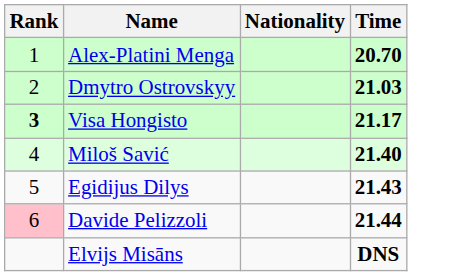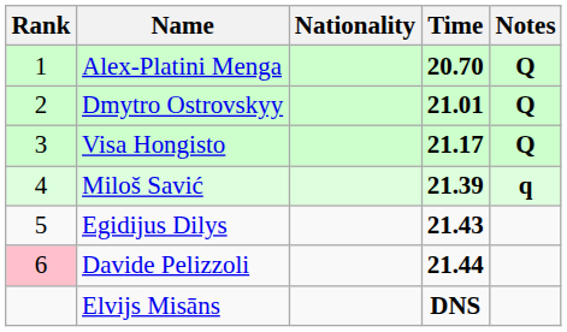 <table class="wikitable sortable" style="text-align:center">
 <tr>
 <th>Rank</th>
 <th>Name</th>
 <th>Nationality</th>
 <th>Time</th>
+<th>Notes</th>
 </tr>
 <tr bgcolor=ccffcc>
 <td>1</td>
 <td align=left><a href='#'>Alex-Platini Menga</a></td>
 <td align=left></td>
 <td><strong>20.70</strong></td>
+<td><strong>Q</strong></td>
 </tr>
 <tr bgcolor=ccffcc>
 <td>2</td>
 <td align=left><a href='#'>Dmytro Ostrovskyy</a></td>
 <td align=left></td>
-<td><strong>21.03</strong></td>
+<td><strong>21.01</strong></td>
+<td><strong>Q</strong></td>
 </tr>
 <tr bgcolor=ccffcc>
-<td><strong>3</strong></td>
+<td>3</td>
 <td align=left><a href='#'>Visa Hongisto</a></td>
 <td align=left></td>
 <td><strong>21.17</strong></td>
+<td><strong>Q</strong></td>
 </tr>
 <tr bgcolor=ddffdd>
 <td>4</td>
 <td align=left><a href='#'>Miloš Savić</a></td>
 <td align=left></td>
-<td><strong>21.40</strong></td>
+<td><strong>21.39</strong></td>
+<td><strong>q</strong></td>
 </tr>
 <tr>
 <td>5</td>
 <td align=left><a href='#'>Egidijus Dilys</a></td>
 <td align=left></td>
 <td><strong>21.43</strong></td>
+<td></td>
 </tr>
 <tr>
 <td style="background: pink;">6</td>
 <td align=left><a href='#'>Davide Pelizzoli</a></td>
 <td align=left></td>
 <td><strong>21.44</strong></td>
+<td></td>
 </tr>
 <tr>
 <td></td>
 <td align=left><a href='#'>Elvijs Misāns</a></td>
 <td align=left></td>
 <td><strong>DNS</strong></td>
+<td></td>
 </tr>
 </table>
